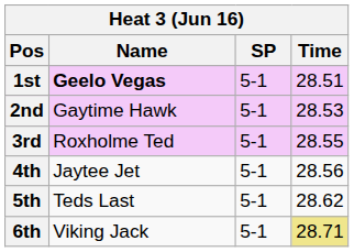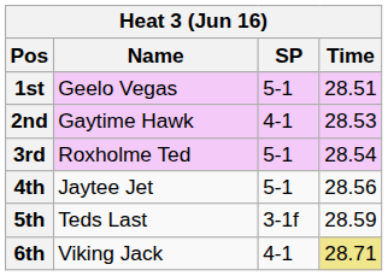 <table class="wikitable">
 <tr>
 <th colspan="6">Heat 3 (Jun 16)</th>
 </tr>
 <tr>
 <th width=20>Pos</th>
 <th width=150>Name</th>
 <th width=40>SP</th>
 <th width=40>Time</th>
 </tr>
 <tr style="background: #f4caf9;">
 <th>1st</th>
-<td><strong>Geelo Vegas</strong></td>
+<td>Geelo Vegas</td>
 <td>5-1</td>
 <td>28.51</td>
 </tr>
 <tr style="background: #f4caf9;">
 <th>2nd</th>
 <td>Gaytime Hawk</td>
-<td>5-1</td>
+<td>4-1</td>
 <td>28.53</td>
 </tr>
 <tr style="background: #f4caf9;">
 <th>3rd</th>
 <td>Roxholme Ted</td>
 <td>5-1</td>
-<td>28.55</td>
+<td>28.54</td>
 </tr>
 <tr>
 <th>4th</th>
 <td>Jaytee Jet</td>
 <td>5-1</td>
 <td>28.56</td>
 </tr>
 <tr>
 <th>5th</th>
 <td>Teds Last</td>
-<td>5-1</td>
-<td>28.62</td>
+<td>3-1f</td>
+<td>28.59</td>
 </tr>
 <tr>
 <th>6th</th>
 <td>Viking Jack</td>
-<td>5-1</td>
+<td>4-1</td>
 <td style="background: khaki;">28.71</td>
 </tr>
 </table>
